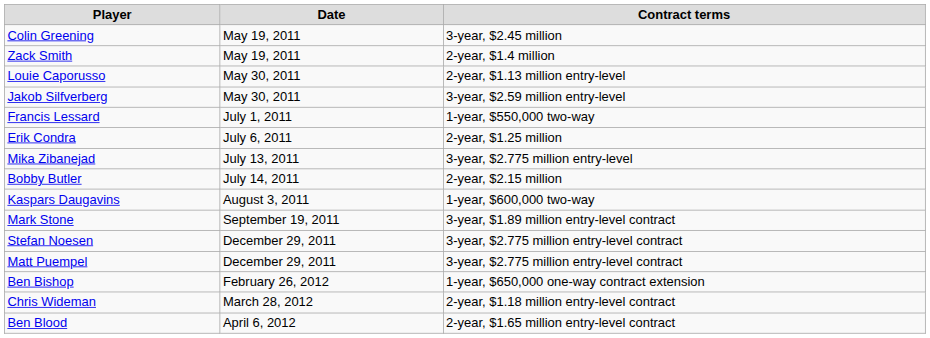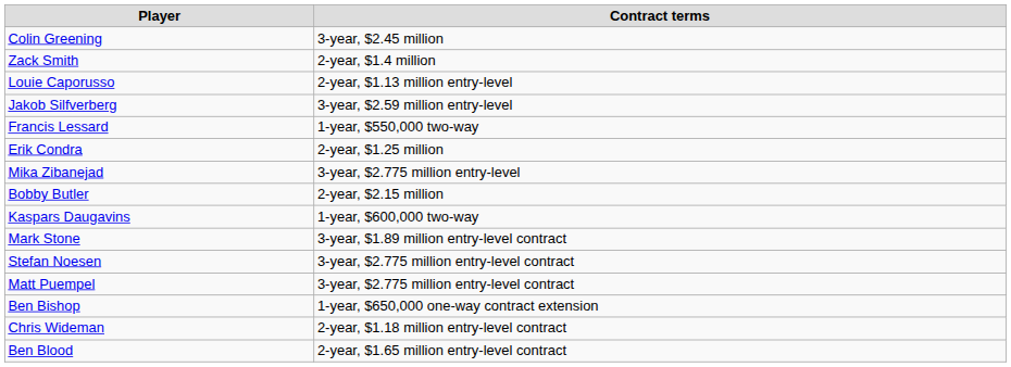 <table class="wikitable" style="width:90%;">
 <tr style="text-align:center; background:#ddd;">
 <td><strong>Player</strong></td>
-<td><strong>Date</strong></td>
 <td><strong>Contract terms</strong></td>
 </tr>
 <tr>
 <td><a href='#'>Colin Greening</a></td>
-<td>May 19, 2011</td>
 <td>3-year, $2.45 million</td>
 </tr>
 <tr>
 <td><a href='#'>Zack Smith</a></td>
-<td>May 19, 2011</td>
 <td>2-year, $1.4 million</td>
 </tr>
 <tr>
 <td><a href='#'>Louie Caporusso</a></td>
-<td>May 30, 2011</td>
 <td>2-year, $1.13 million entry-level</td>
 </tr>
 <tr>
 <td><a href='#'>Jakob Silfverberg</a></td>
-<td>May 30, 2011</td>
 <td>3-year, $2.59 million entry-level</td>
 </tr>
 <tr>
 <td><a href='#'>Francis Lessard</a></td>
-<td>July 1, 2011</td>
 <td>1-year, $550,000 two-way</td>
 </tr>
 <tr>
 <td><a href='#'>Erik Condra</a></td>
-<td>July 6, 2011</td>
 <td>2-year, $1.25 million</td>
 </tr>
 <tr>
 <td><a href='#'>Mika Zibanejad</a></td>
-<td>July 13, 2011</td>
 <td>3-year, $2.775 million entry-level</td>
 </tr>
 <tr>
 <td><a href='#'>Bobby Butler</a></td>
-<td>July 14, 2011</td>
 <td>2-year, $2.15 million</td>
 </tr>
 <tr>
 <td><a href='#'>Kaspars Daugavins</a></td>
-<td>August 3, 2011</td>
 <td>1-year, $600,000 two-way</td>
 </tr>
 <tr>
 <td><a href='#'>Mark Stone</a></td>
-<td>September 19, 2011</td>
 <td>3-year, $1.89 million entry-level contract</td>
 </tr>
 <tr>
 <td><a href='#'>Stefan Noesen</a></td>
-<td>December 29, 2011</td>
 <td>3-year, $2.775 million entry-level contract</td>
 </tr>
 <tr>
 <td><a href='#'>Matt Puempel</a></td>
-<td>December 29, 2011</td>
 <td>3-year, $2.775 million entry-level contract</td>
 </tr>
 <tr>
 <td><a href='#'>Ben Bishop</a></td>
-<td>February 26, 2012</td>
 <td>1-year, $650,000 one-way contract extension</td>
 </tr>
 <tr>
 <td><a href='#'>Chris Wideman</a></td>
-<td>March 28, 2012</td>
 <td>2-year, $1.18 million entry-level contract</td>
 </tr>
 <tr>
 <td><a href='#'>Ben Blood</a></td>
-<td>April 6, 2012</td>
 <td>2-year, $1.65 million entry-level contract<br></td>
 </tr>
 </table>
